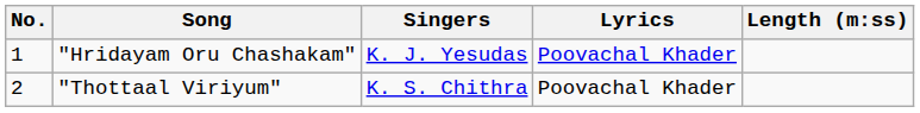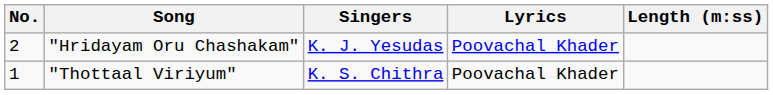 <table class="wikitable" style="font-size:95%;">
 <tr>
 <th>No.</th>
 <th>Song</th>
 <th>Singers</th>
 <th>Lyrics</th>
 <th>Length (m:ss)</th>
 </tr>
 <tr>
-<td>1</td>
+<td>2</td>
 <td>"Hridayam Oru Chashakam"</td>
 <td><a href='#'>K. J. Yesudas</a></td>
 <td><a href='#'>Poovachal Khader</a></td>
 <td></td>
 </tr>
 <tr>
-<td>2</td>
+<td>1</td>
 <td>"Thottaal Viriyum"</td>
 <td><a href='#'>K. S. Chithra</a></td>
 <td>Poovachal Khader</td>
 <td></td>
 </tr>
 </table>
